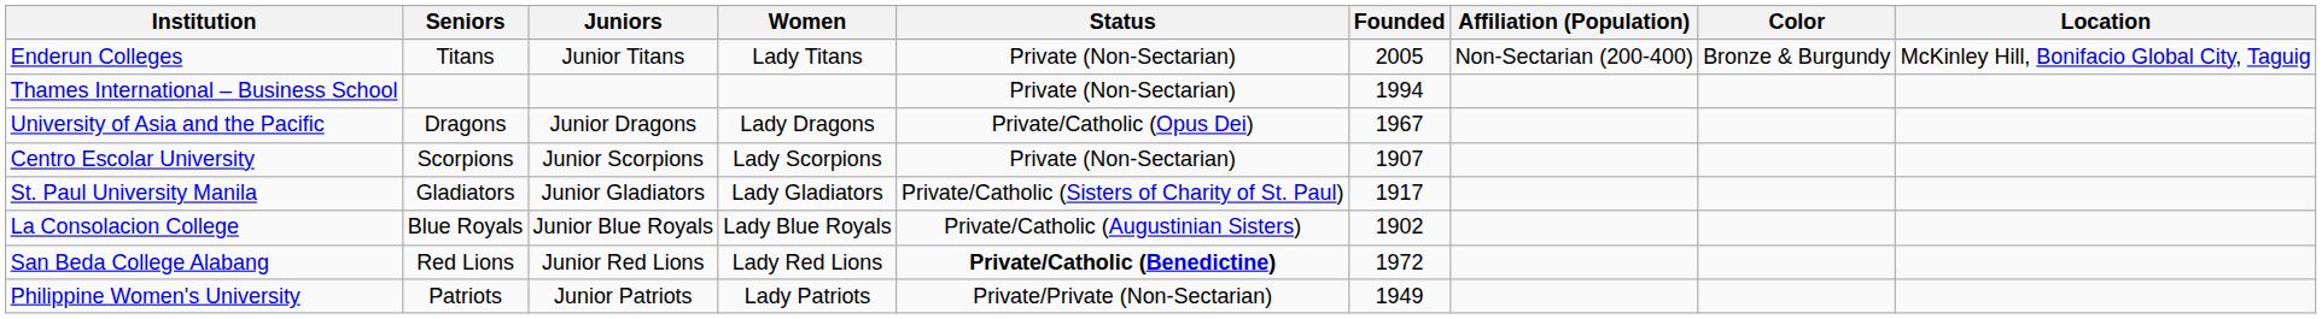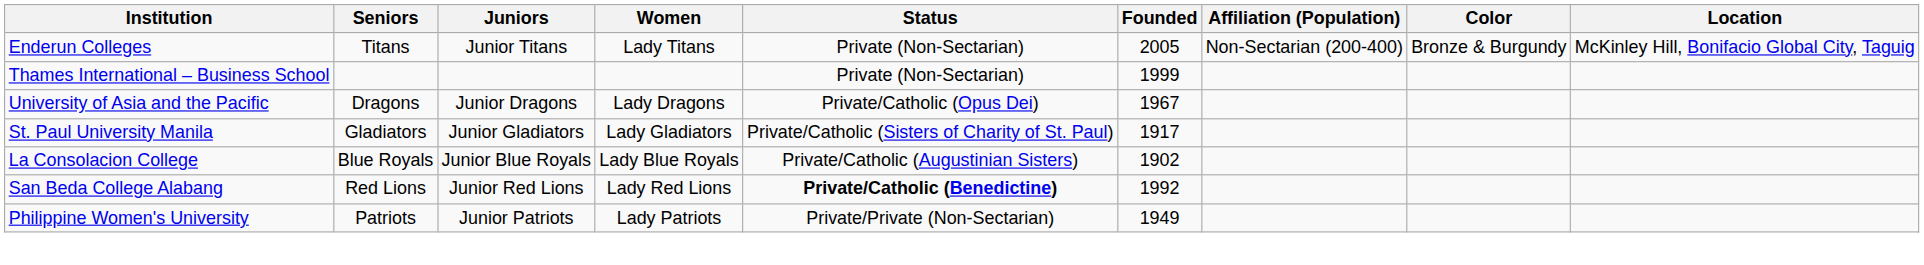 <table class="wikitable sortable">
 <tr>
 <th>Institution</th>
 <th>Seniors</th>
 <th>Juniors</th>
 <th>Women</th>
 <th>Status</th>
 <th>Founded</th>
 <th>Affiliation (Population)</th>
 <th>Color</th>
 <th>Location</th>
 </tr>
 <tr>
 <td><a href='#'>Enderun Colleges</a></td>
 <td align="center">Titans</td>
 <td align="center">Junior Titans</td>
 <td align="center">Lady Titans</td>
 <td align="center">Private (Non-Sectarian)</td>
 <td align="center">2005</td>
 <td align="center">Non-Sectarian (200-400)</td>
 <td align="center">Bronze & Burgundy</td>
 <td align="center">McKinley Hill, <a href='#'>Bonifacio Global City</a>, <a href='#'>Taguig</a></td>
 </tr>
 <tr>
 <td><a href='#'>Thames International – Business School</a></td>
 <td align="center"></td>
 <td align="center"></td>
 <td align="center"></td>
 <td align="center">Private (Non-Sectarian)</td>
-<td align="center">1994</td>
+<td align="center">1999</td>
 <td align="center"></td>
 <td align="center"></td>
 <td align="center"></td>
 </tr>
 <tr>
 <td><a href='#'>University of Asia and the Pacific</a></td>
 <td align="center">Dragons</td>
 <td align="center">Junior Dragons</td>
 <td align="center">Lady Dragons</td>
 <td align="center">Private/Catholic (<a href='#'>Opus Dei</a>)</td>
 <td align="center">1967</td>
-<td align="center"></td>
-<td align="center"></td>
-<td align="center"></td>
-</tr>
-<tr>
-<td><a href='#'>Centro Escolar University</a></td>
-<td align="center">Scorpions</td>
-<td align="center">Junior Scorpions</td>
-<td align="center">Lady Scorpions</td>
-<td align="center">Private (Non-Sectarian)</td>
-<td align="center">1907</td>
 <td align="center"></td>
 <td align="center"></td>
 <td align="center"></td>
 </tr>
 <tr>
 <td><a href='#'>St. Paul University Manila</a></td>
 <td align="center">Gladiators</td>
 <td align="center">Junior Gladiators</td>
 <td align="center">Lady Gladiators</td>
 <td align="center">Private/Catholic (<a href='#'>Sisters of Charity of St. Paul</a>)</td>
 <td align="center">1917</td>
 <td align="center"></td>
 <td align="center"></td>
 <td align="center"></td>
 </tr>
 <tr>
 <td><a href='#'>La Consolacion College</a></td>
 <td align="center">Blue Royals</td>
 <td align="center">Junior Blue Royals</td>
 <td align="center">Lady Blue Royals</td>
 <td align="center">Private/Catholic (<a href='#'>Augustinian Sisters</a>)</td>
 <td align="center">1902</td>
 <td align="center"></td>
 <td align="center"></td>
 <td align="center"></td>
 </tr>
 <tr>
 <td><a href='#'>San Beda College Alabang</a></td>
 <td align="center">Red Lions</td>
 <td align="center">Junior Red Lions</td>
 <td align="center">Lady Red Lions</td>
 <td align="center"><strong>Private/Catholic (<a href='#'>Benedictine</a>)</strong></td>
-<td align="center">1972</td>
+<td align="center">1992</td>
 <td align="center"></td>
 <td align="center"></td>
 <td align="center"></td>
 </tr>
 <tr>
 <td><a href='#'>Philippine Women's University</a></td>
 <td align="center">Patriots</td>
 <td align="center">Junior Patriots</td>
 <td align="center">Lady Patriots</td>
 <td align="center">Private/Private (Non-Sectarian)</td>
 <td align="center">1949</td>
 <td align="center"></td>
 <td align="center"></td>
 <td align="center"></td>
 </tr>
 </table>
